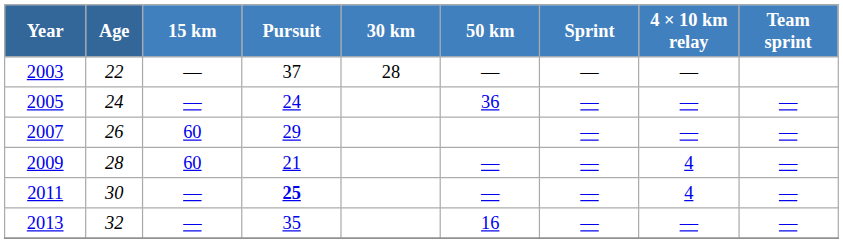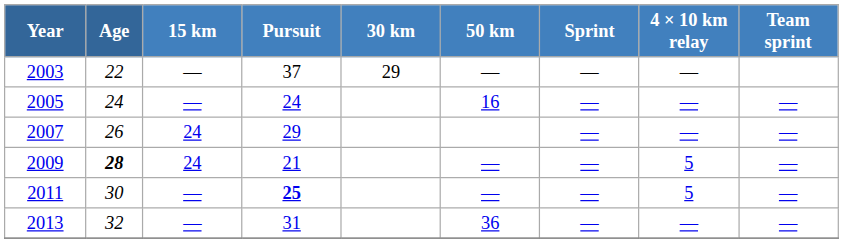 <table class="wikitable" style="font-size:95%; text-align:center; border:grey solid 1px; border-collapse:collapse; background:#ffffff;">
 <tr>
 <th style="background-color:#369; color:white; width:60px;"> Year </th>
 <th style="background-color:#369; color:white; width:40px;"> Age </th>
 <th style="background-color:#4180be; color:white; width:75px;"> 15 km </th>
 <th style="background-color:#4180be; color:white; width:75px;"> Pursuit </th>
 <th style="background-color:#4180be; color:white; width:75px;"> 30 km </th>
 <th style="background-color:#4180be; color:white; width:75px;"> 50 km </th>
 <th style="background-color:#4180be; color:white; width:75px;"> Sprint </th>
 <th style="background-color:#4180be; color:white; width:75px;"> 4 × 10 km <br> relay </th>
 <th style="background-color:#4180be; color:white; width:75px;"> Team <br> sprint </th>
 </tr>
 <tr>
 <td><a href='#'>2003</a></td>
 <td><em>22</em></td>
 <td>—</td>
 <td>37</td>
-<td>28</td>
+<td>29</td>
 <td>—</td>
 <td>—</td>
 <td>—</td>
 <td></td>
 </tr>
 <tr>
 <td><a href='#'>2005</a></td>
 <td><em>24</em></td>
 <td><a href='#'>—</a></td>
 <td><a href='#'>24</a></td>
 <td></td>
-<td><a href='#'>36</a></td>
+<td><a href='#'>16</a></td>
 <td><a href='#'>—</a></td>
 <td><a href='#'>—</a></td>
 <td><a href='#'>—</a></td>
 </tr>
 <tr>
 <td><a href='#'>2007</a></td>
 <td><em>26</em></td>
-<td><a href='#'>60</a></td>
+<td><a href='#'>24</a></td>
 <td><a href='#'>29</a></td>
 <td></td>
 <td><a href='#'></a></td>
 <td><a href='#'>—</a></td>
 <td><a href='#'>—</a></td>
 <td><a href='#'>—</a></td>
 </tr>
 <tr>
 <td><a href='#'>2009</a></td>
-<td><em>28</em></td>
-<td><a href='#'>60</a></td>
+<td><strong><em>28</em></strong></td>
+<td><a href='#'>24</a></td>
 <td><a href='#'>21</a></td>
 <td></td>
 <td><a href='#'>—</a></td>
 <td><a href='#'>—</a></td>
-<td><a href='#'>4</a></td>
+<td><a href='#'>5</a></td>
 <td><a href='#'>—</a></td>
 </tr>
 <tr>
 <td><a href='#'>2011</a></td>
 <td><em>30</em></td>
 <td><a href='#'>—</a></td>
 <td><strong><a href='#'>25</a></strong></td>
 <td></td>
 <td><a href='#'>—</a></td>
 <td><a href='#'>—</a></td>
-<td><a href='#'>4</a></td>
+<td><a href='#'>5</a></td>
 <td><a href='#'>—</a></td>
 </tr>
 <tr>
 <td><a href='#'>2013</a></td>
 <td><em>32</em></td>
 <td><a href='#'>—</a></td>
-<td><a href='#'>35</a></td>
+<td><a href='#'>31</a></td>
 <td></td>
-<td><a href='#'>16</a></td>
+<td><a href='#'>36</a></td>
 <td><a href='#'>—</a></td>
 <td><a href='#'>—</a></td>
 <td><a href='#'>—</a></td>
 </tr>
 <tr>
 </tr>
 </table>
